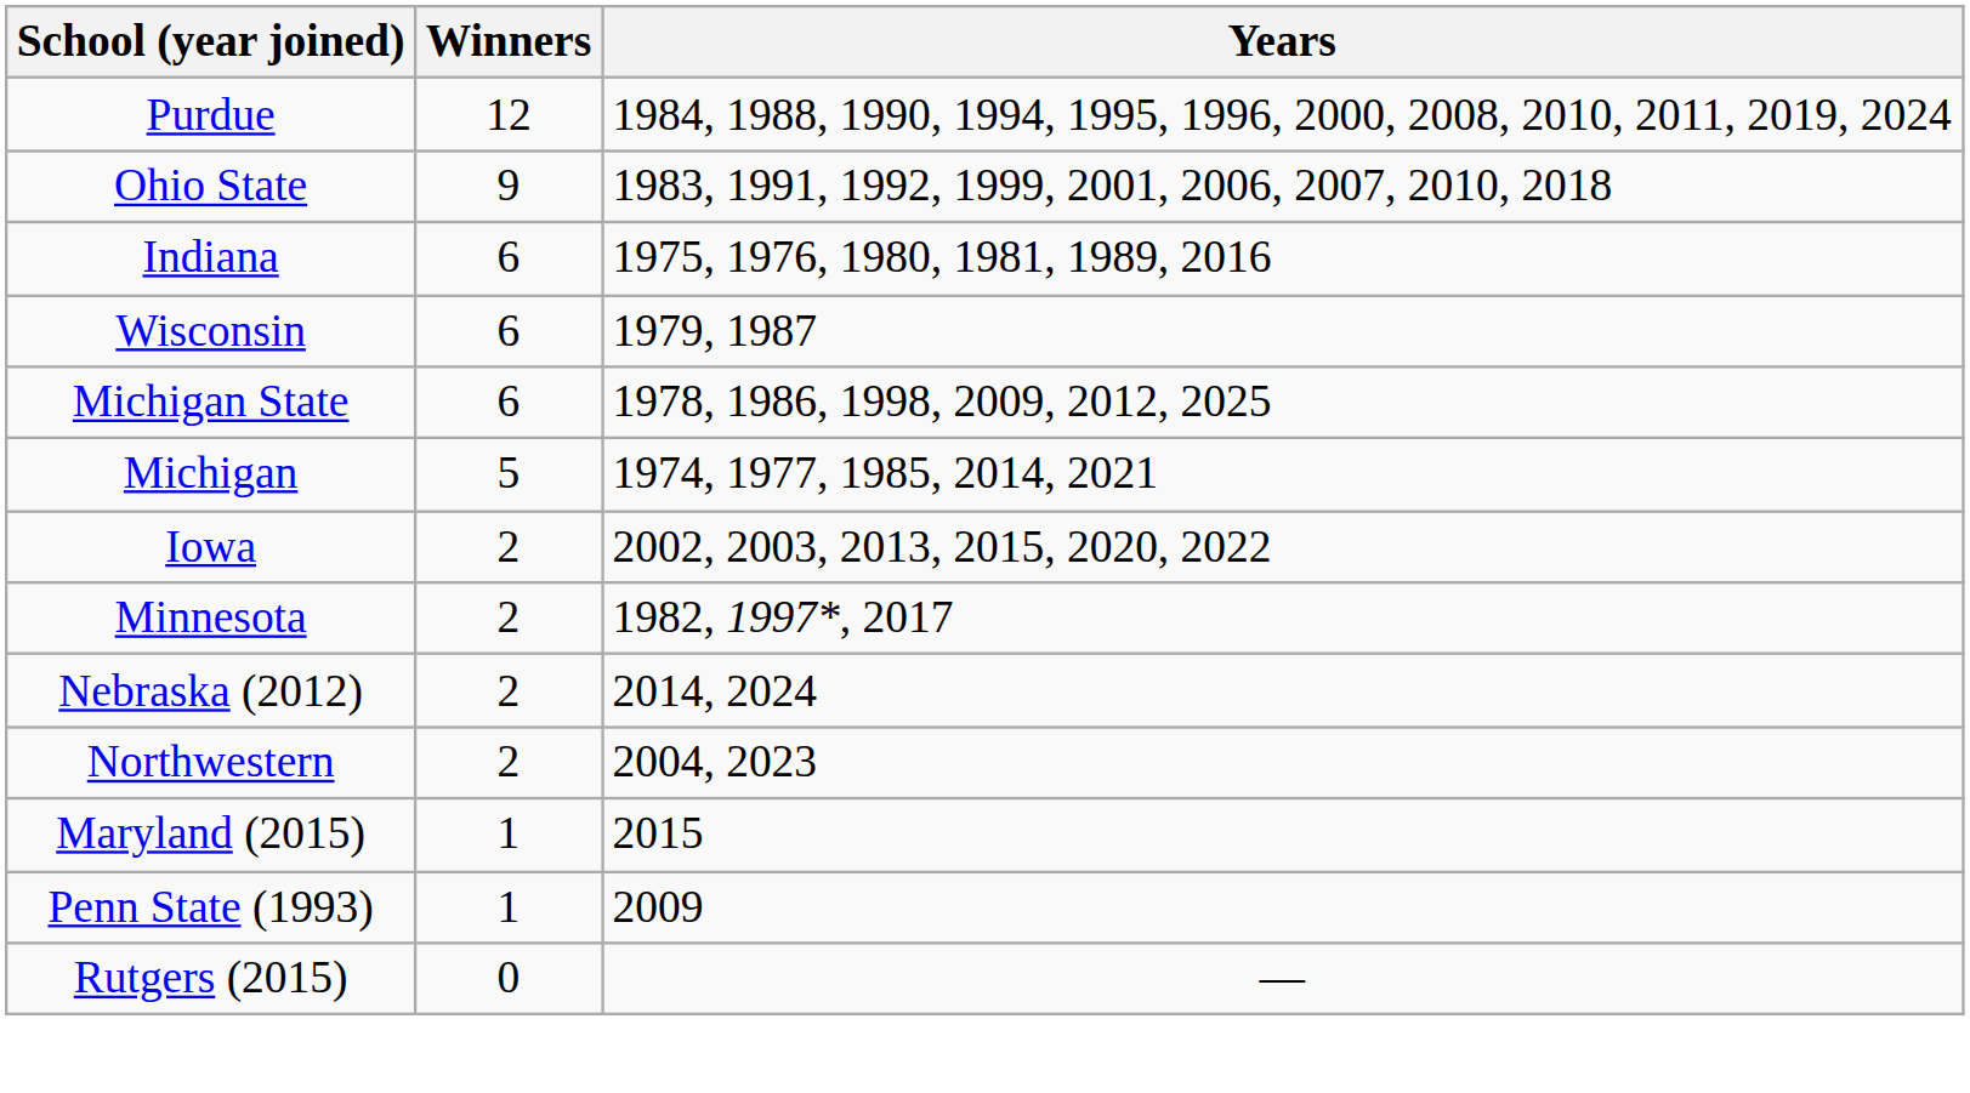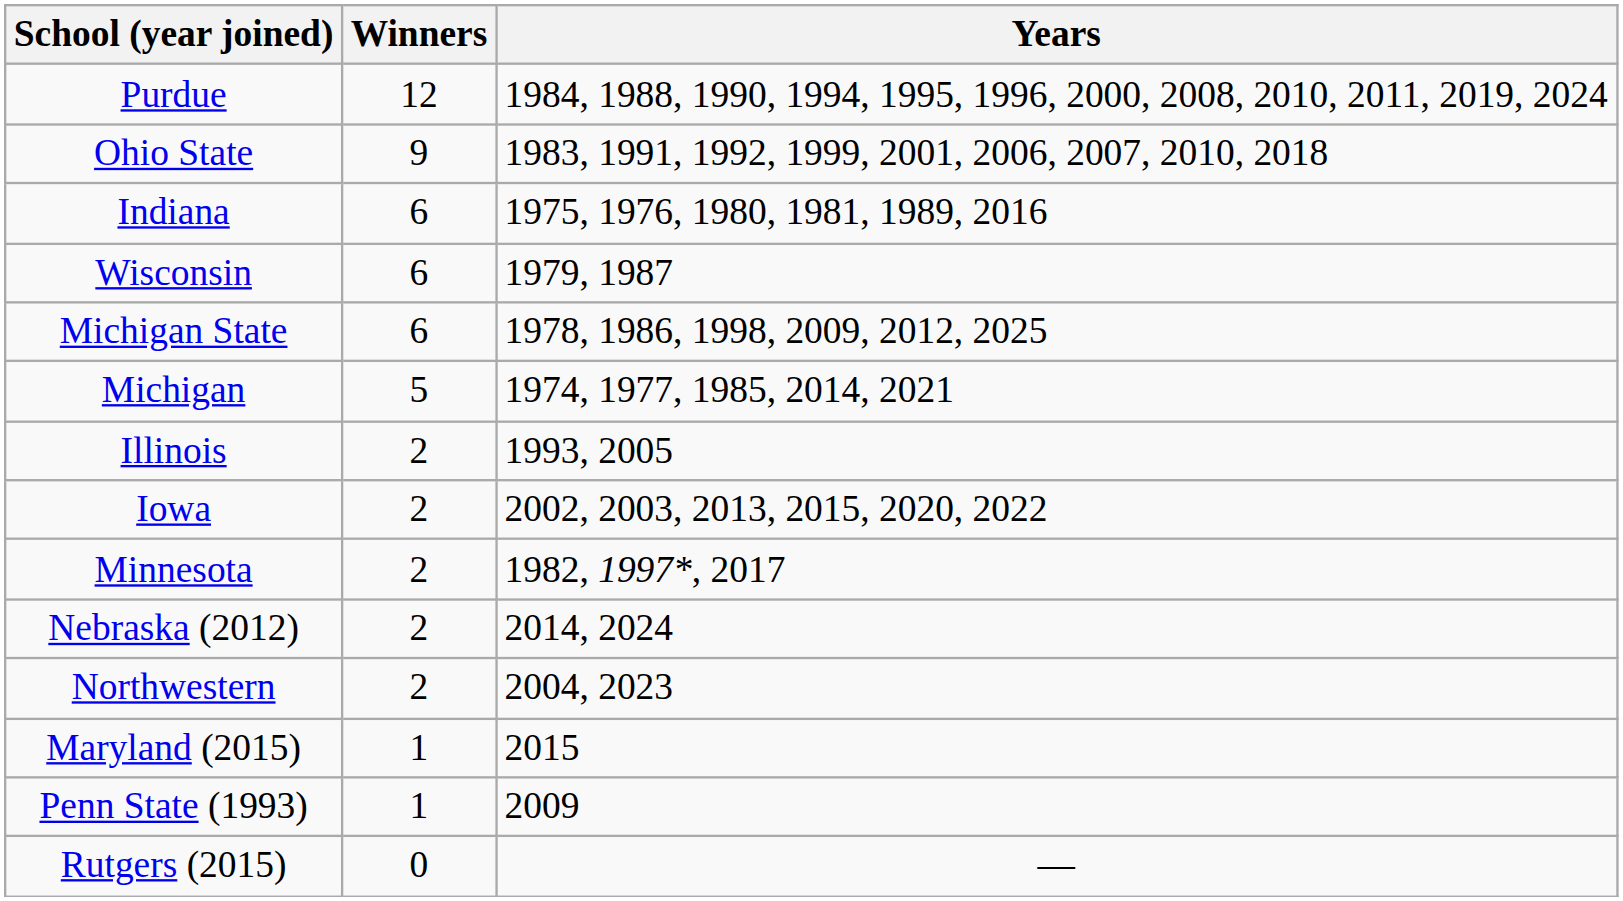 <table class="wikitable">
 <tr>
 <th>School (year joined)</th>
 <th>Winners</th>
 <th>Years</th>
 </tr>
 <tr align="center">
 <td><a href='#'>Purdue</a></td>
 <td>12</td>
 <td align="left">1984, 1988, 1990, 1994, 1995, 1996, 2000, 2008, 2010, 2011, 2019, 2024</td>
 </tr>
 <tr align="center">
 <td><a href='#'>Ohio State</a></td>
 <td>9</td>
 <td align="left">1983, 1991, 1992, 1999, 2001, 2006, 2007, 2010, 2018</td>
 </tr>
 <tr align="center">
 <td><a href='#'>Indiana</a></td>
 <td>6</td>
 <td align="left">1975, 1976, 1980, 1981, 1989, 2016</td>
 </tr>
 <tr align="center">
 <td><a href='#'>Wisconsin</a></td>
 <td>6</td>
 <td align="left">1979, 1987</td>
 </tr>
 <tr align="center">
 <td><a href='#'>Michigan State</a></td>
 <td>6</td>
 <td align="left">1978, 1986, 1998, 2009, 2012, 2025</td>
 </tr>
 <tr align="center">
 <td><a href='#'>Michigan</a></td>
 <td>5</td>
 <td align="left">1974, 1977, 1985, 2014, 2021</td>
 </tr>
 <tr align="center">
+<td><a href='#'>Illinois</a></td>
+<td>2</td>
+<td align="left">1993, 2005</td>
+</tr>
+<tr align="center">
 <td><a href='#'>Iowa</a></td>
 <td>2</td>
 <td align="left">2002, 2003, 2013, 2015, 2020, 2022</td>
 </tr>
 <tr align="center">
 <td><a href='#'>Minnesota</a></td>
 <td>2</td>
 <td align="left">1982, <em>1997*</em>, 2017</td>
 </tr>
 <tr align="center">
 <td><a href='#'>Nebraska</a> (2012)</td>
 <td>2</td>
 <td align="left">2014, 2024</td>
 </tr>
 <tr align="center">
 <td><a href='#'>Northwestern</a></td>
 <td>2</td>
 <td align="left">2004, 2023</td>
 </tr>
 <tr align="center">
 <td><a href='#'>Maryland</a> (2015)</td>
 <td>1</td>
 <td align="left">2015</td>
 </tr>
 <tr align="center">
 <td><a href='#'>Penn State</a> (1993)</td>
 <td>1</td>
 <td align="left">2009</td>
 </tr>
 <tr align="center">
 <td><a href='#'>Rutgers</a> (2015)</td>
 <td>0</td>
 <td align=center>—</td>
 </tr>
 </table>
